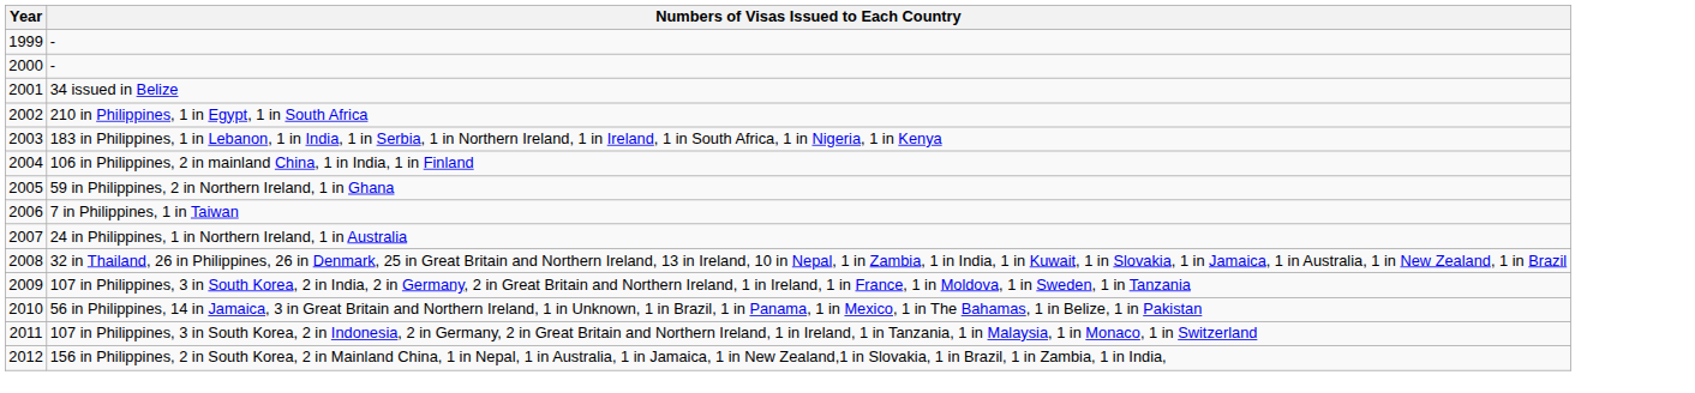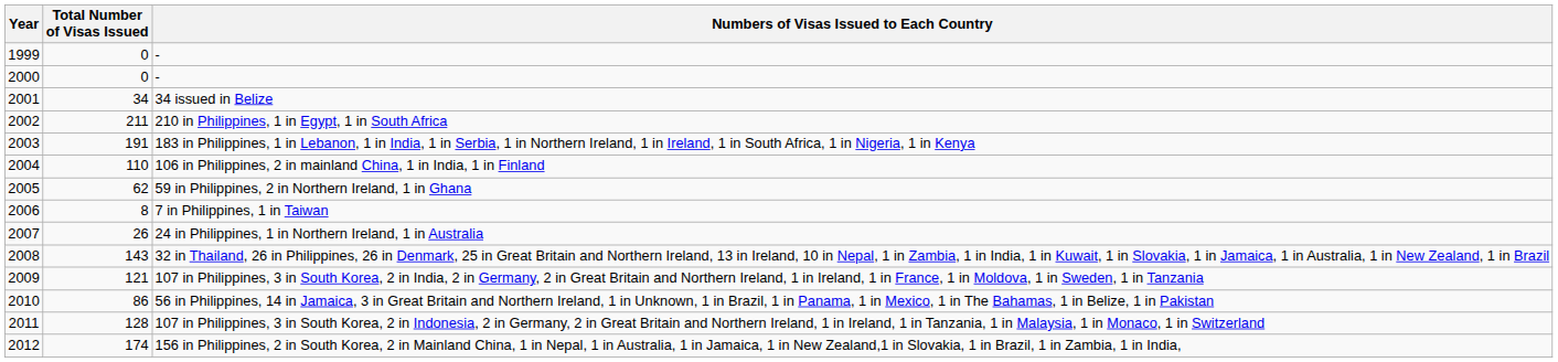 <table class="sortable wikitable">
 <tr>
 <th>Year</th>
+<th>Total Number<br> of Visas Issued</th>
 <th>Numbers of Visas Issued to Each Country</th>
 </tr>
 <tr>
 <td align=center>1999</td>
+<td align=right>0</td>
 <td>-</td>
 </tr>
 <tr>
 <td align=center>2000</td>
+<td align=right>0</td>
 <td>-</td>
 </tr>
 <tr>
 <td align=center>2001</td>
+<td align=right>34</td>
 <td>34 issued in <a href='#'>Belize</a></td>
 </tr>
 <tr>
 <td align=center>2002</td>
+<td align=right>211</td>
 <td>210 in <a href='#'>Philippines</a>, 1 in <a href='#'>Egypt</a>, 1 in <a href='#'>South Africa</a></td>
 </tr>
 <tr>
 <td align=center>2003</td>
+<td align=right>191</td>
 <td>183 in Philippines, 1 in <a href='#'>Lebanon</a>, 1 in <a href='#'>India</a>, 1 in <a href='#'>Serbia</a>, 1 in Northern Ireland, 1 in <a href='#'>Ireland</a>, 1 in South Africa, 1 in <a href='#'>Nigeria</a>, 1 in <a href='#'>Kenya</a></td>
 </tr>
 <tr>
 <td align=center>2004</td>
+<td align=right>110</td>
 <td>106 in Philippines, 2 in mainland <a href='#'>China</a>, 1 in India, 1 in <a href='#'>Finland</a></td>
 </tr>
 <tr>
 <td align=center>2005</td>
+<td align=right>62</td>
 <td>59 in Philippines, 2 in Northern Ireland, 1 in <a href='#'>Ghana</a></td>
 </tr>
 <tr>
 <td align=center>2006</td>
+<td align=right>8</td>
 <td>7 in Philippines, 1 in <a href='#'>Taiwan</a></td>
 </tr>
 <tr>
 <td align=center>2007</td>
+<td align=right>26</td>
 <td>24 in Philippines, 1 in Northern Ireland, 1 in <a href='#'>Australia</a></td>
 </tr>
 <tr>
 <td align=center>2008</td>
+<td align=right>143</td>
 <td>32 in <a href='#'>Thailand</a>, 26 in Philippines, 26 in <a href='#'>Denmark</a>, 25 in Great Britain and Northern Ireland, 13 in Ireland, 10 in <a href='#'>Nepal</a>, 1 in <a href='#'>Zambia</a>, 1 in India, 1 in <a href='#'>Kuwait</a>, 1 in <a href='#'>Slovakia</a>, 1 in <a href='#'>Jamaica</a>, 1 in Australia, 1 in <a href='#'>New Zealand</a>, 1 in <a href='#'>Brazil</a></td>
 </tr>
 <tr>
 <td align=center>2009</td>
+<td align=right>121</td>
 <td>107 in Philippines, 3 in <a href='#'>South Korea</a>, 2 in India, 2 in <a href='#'>Germany</a>, 2 in Great Britain and Northern Ireland, 1 in Ireland, 1 in <a href='#'>France</a>, 1 in <a href='#'>Moldova</a>, 1 in <a href='#'>Sweden</a>, 1 in <a href='#'>Tanzania</a></td>
 </tr>
 <tr>
 <td align=center>2010</td>
+<td align=right>86</td>
 <td>56 in Philippines, 14 in <a href='#'>Jamaica</a>, 3 in Great Britain and Northern Ireland, 1 in Unknown, 1 in Brazil, 1 in <a href='#'>Panama</a>, 1 in <a href='#'>Mexico</a>, 1 in The <a href='#'>Bahamas</a>, 1 in Belize, 1 in <a href='#'>Pakistan</a></td>
 </tr>
 <tr>
 <td align=center>2011</td>
+<td align=right>128</td>
 <td>107 in Philippines, 3 in South Korea, 2 in <a href='#'>Indonesia</a>, 2 in Germany, 2 in Great Britain and Northern Ireland, 1 in Ireland, 1 in Tanzania, 1 in <a href='#'>Malaysia</a>, 1 in <a href='#'>Monaco</a>, 1 in <a href='#'>Switzerland</a></td>
 </tr>
 <tr>
 <td align=center>2012</td>
+<td align=right>174</td>
 <td>156 in Philippines, 2 in South Korea, 2 in Mainland China, 1 in Nepal, 1 in Australia, 1 in Jamaica, 1 in New Zealand,1 in Slovakia, 1 in Brazil, 1 in Zambia, 1 in India,</td>
 </tr>
 </table>
